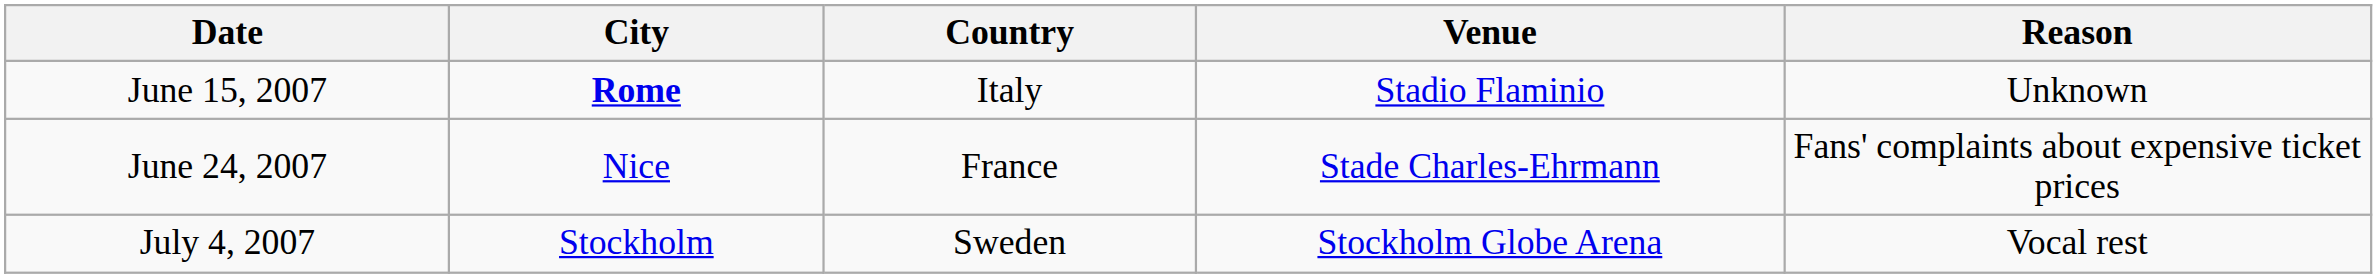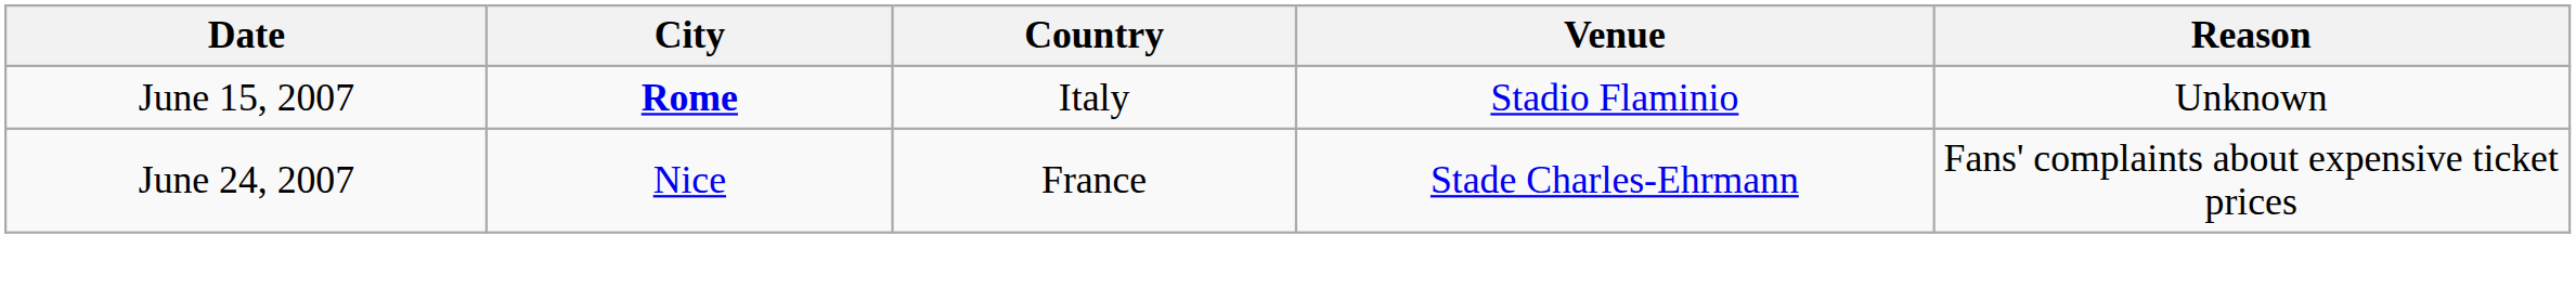 <table class="wikitable" style="text-align:center;">
 <tr>
 <th scope="col" style="width:12em;">Date</th>
 <th scope="col" style="width:10em;">City</th>
 <th scope="col" style="width:10em;">Country</th>
 <th scope="col" style="width:16em;">Venue</th>
 <th scope="col" style="width:16em;">Reason</th>
 </tr>
 <tr>
 <td>June 15, 2007</td>
 <td><strong><a href='#'>Rome</a></strong></td>
 <td>Italy</td>
 <td><a href='#'>Stadio Flaminio</a></td>
 <td>Unknown</td>
 </tr>
 <tr>
 <td>June 24, 2007</td>
 <td><a href='#'>Nice</a></td>
 <td>France</td>
 <td><a href='#'>Stade Charles-Ehrmann</a></td>
 <td>Fans' complaints about expensive ticket prices</td>
 </tr>
-<tr>
-<td>July 4, 2007</td>
-<td><a href='#'>Stockholm</a></td>
-<td>Sweden</td>
-<td><a href='#'>Stockholm Globe Arena</a></td>
-<td>Vocal rest</td>
-</tr>
 </table>
